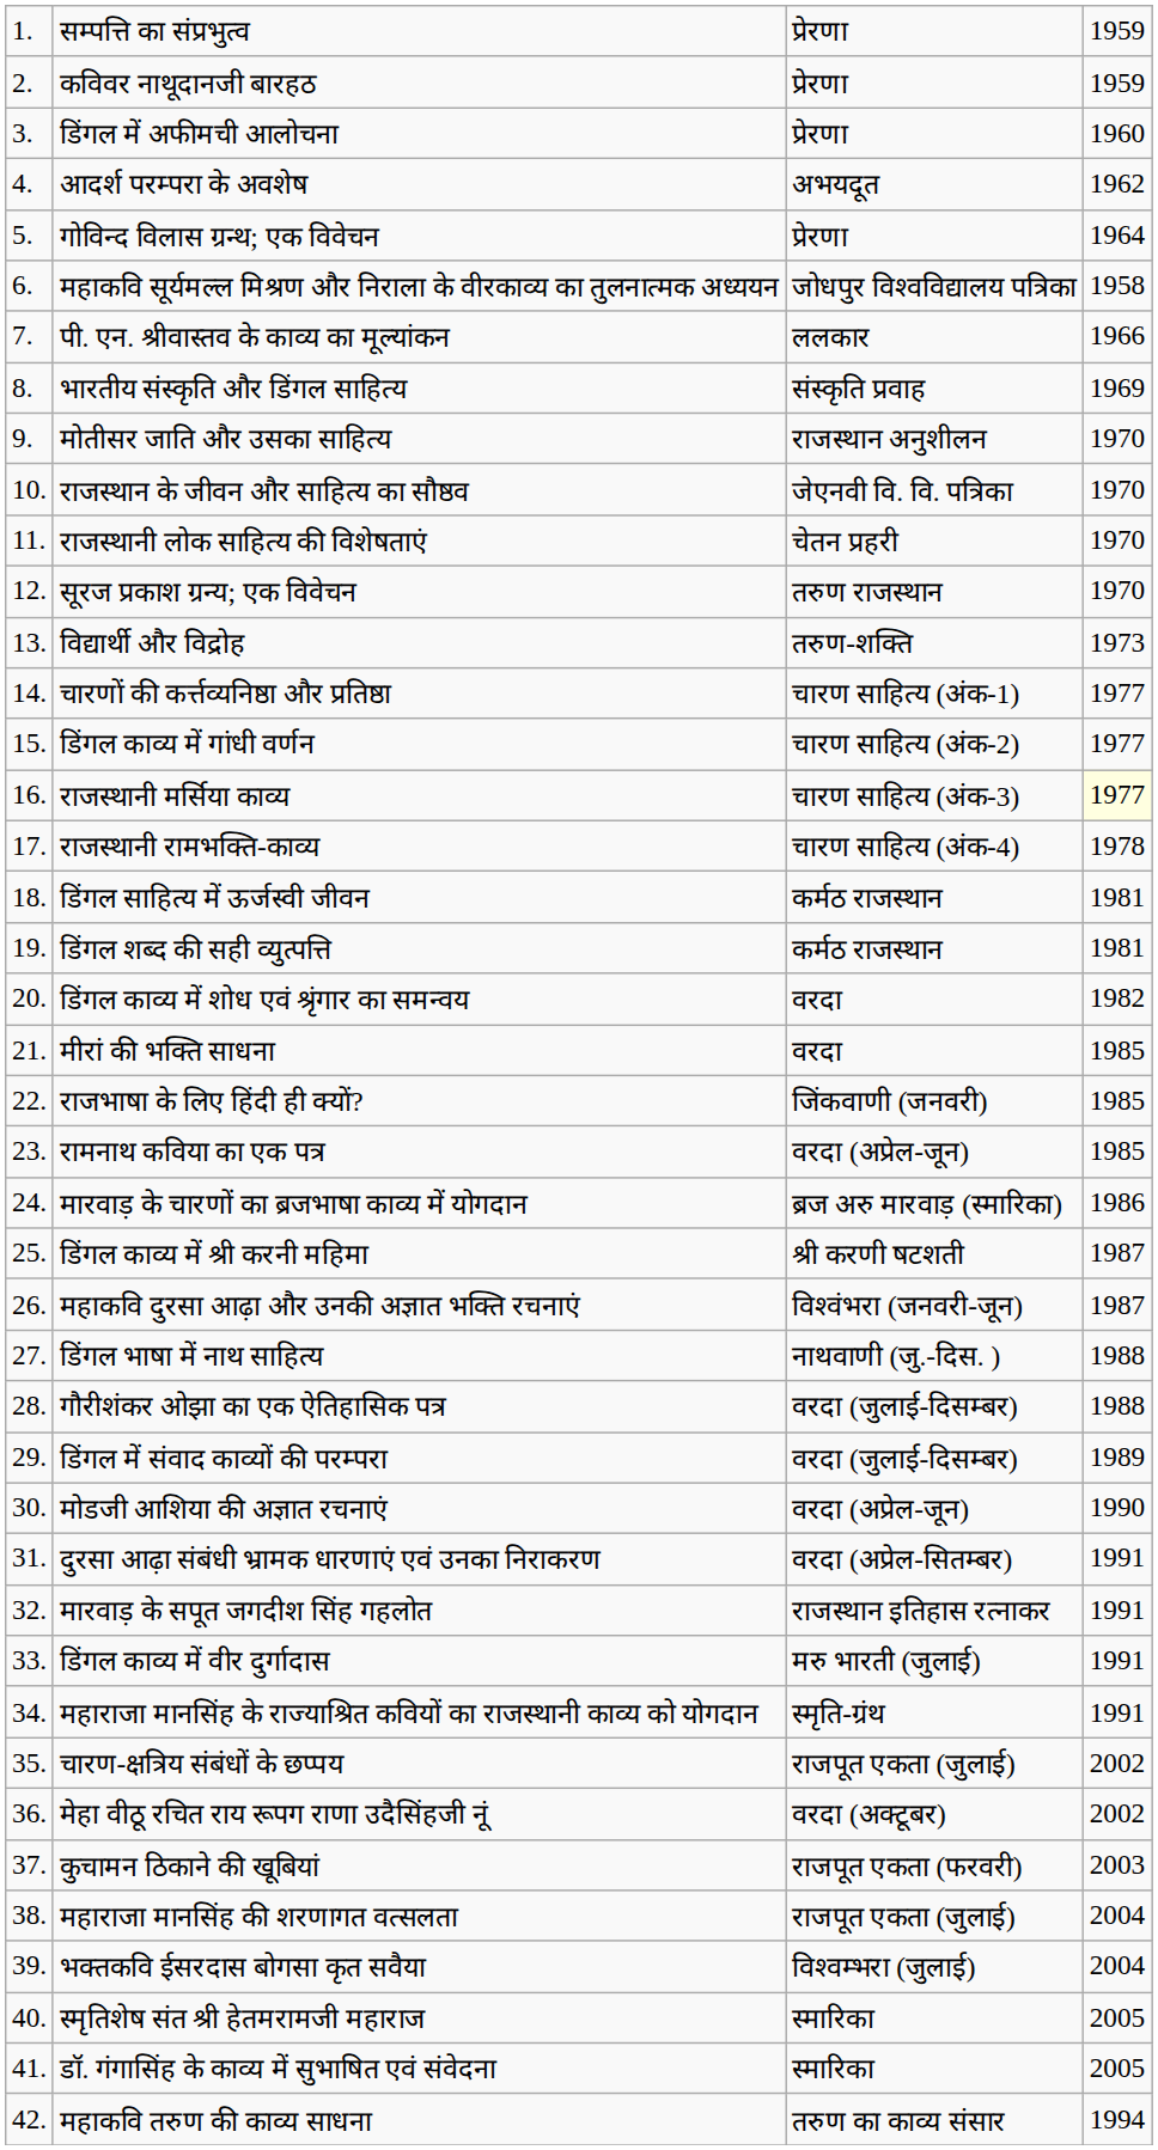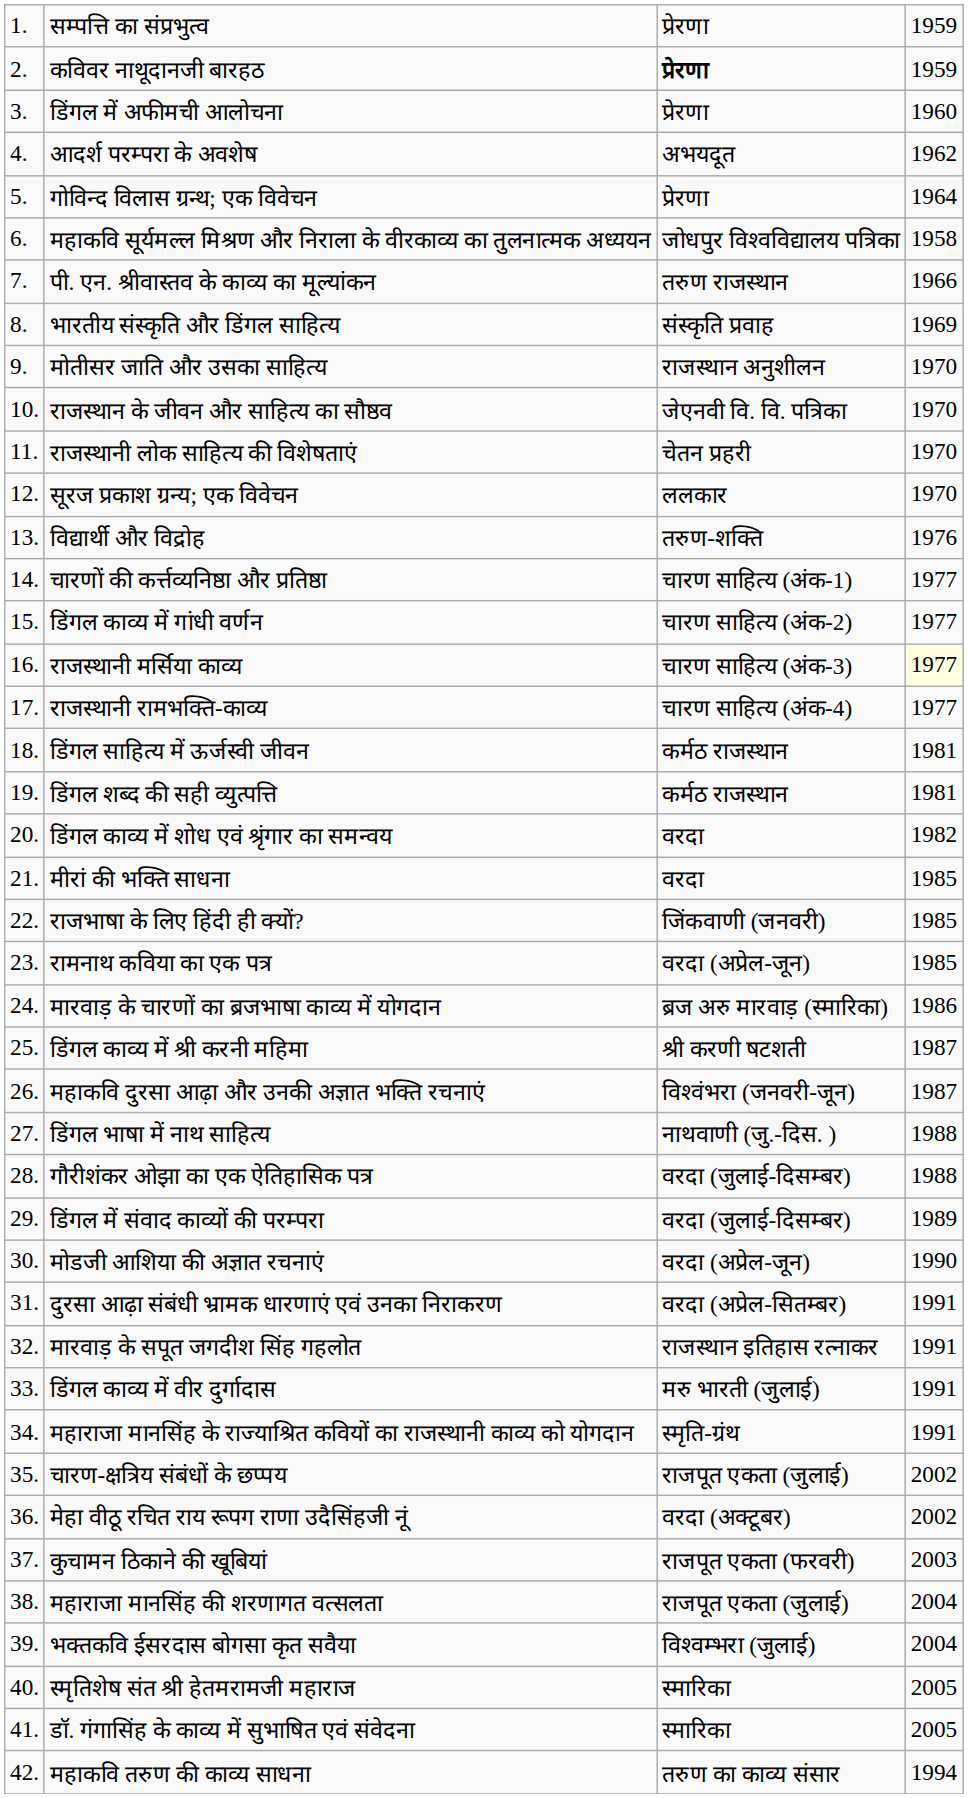 <table class="wikitable">
 <tr>
 <td>1.</td>
 <td>सम्पत्ति का संप्रभुत्व</td>
 <td>प्रेरणा</td>
 <td>1959</td>
 </tr>
 <tr>
 <td>2.</td>
 <td>कविवर नाथूदानजी बारहठ</td>
-<td>प्रेरणा</td>
+<td><strong>प्रेरणा</strong></td>
 <td>1959</td>
 </tr>
 <tr>
 <td>3.</td>
 <td>डिंगल में अफीमची आलोचना</td>
 <td>प्रेरणा</td>
 <td>1960</td>
 </tr>
 <tr>
 <td>4.</td>
 <td>आदर्श परम्परा के अवशेष</td>
 <td>अभयदूत</td>
 <td>1962</td>
 </tr>
 <tr>
 <td>5.</td>
 <td>गोविन्द विलास ग्रन्थ; एक विवेचन</td>
 <td>प्रेरणा</td>
 <td>1964</td>
 </tr>
 <tr>
 <td>6.</td>
 <td>महाकवि सूर्यमल्ल मिश्रण और निराला के वीरकाव्य का तुलनात्मक अध्ययन</td>
 <td>जोधपुर विश्वविद्यालय पत्रिका</td>
 <td>1958</td>
 </tr>
 <tr>
 <td>7.</td>
 <td>पी. एन. श्रीवास्तव के काव्य का मूल्यांकन</td>
-<td>ललकार</td>
+<td>तरुण राजस्थान</td>
 <td>1966</td>
 </tr>
 <tr>
 <td>8.</td>
 <td>भारतीय संस्कृति और डिंगल साहित्य</td>
 <td>संस्कृति प्रवाह</td>
 <td>1969</td>
 </tr>
 <tr>
 <td>9.</td>
 <td>मोतीसर जाति और उसका साहित्य</td>
 <td>राजस्थान अनुशीलन</td>
 <td>1970</td>
 </tr>
 <tr>
 <td>10.</td>
 <td>राजस्थान के जीवन और साहित्य का सौष्ठव</td>
 <td>जेएनवी वि. वि. पत्रिका</td>
 <td>1970</td>
 </tr>
 <tr>
 <td>11.</td>
 <td>राजस्थानी लोक साहित्य की विशेषताएं</td>
 <td>चेतन प्रहरी</td>
 <td>1970</td>
 </tr>
 <tr>
 <td>12.</td>
 <td>सूरज प्रकाश ग्रन्य; एक विवेचन</td>
-<td>तरुण राजस्थान</td>
+<td>ललकार</td>
 <td>1970</td>
 </tr>
 <tr>
 <td>13.</td>
 <td>विद्यार्थी और विद्रोह</td>
 <td>तरुण-शक्ति</td>
-<td>1973</td>
+<td>1976</td>
 </tr>
 <tr>
 <td>14.</td>
 <td>चारणों की कर्त्तव्यनिष्ठा और प्रतिष्ठा</td>
 <td>चारण साहित्य (अंक-1)</td>
 <td>1977</td>
 </tr>
 <tr>
 <td>15.</td>
 <td>डिंगल काव्य में गांधी वर्णन</td>
 <td>चारण साहित्य (अंक-2)</td>
 <td>1977</td>
 </tr>
 <tr>
 <td>16.</td>
 <td>राजस्थानी मर्सिया काव्य</td>
 <td>चारण साहित्य (अंक-3)</td>
 <td style="background: lightyellow;">1977</td>
 </tr>
 <tr>
 <td>17.</td>
 <td>राजस्थानी रामभक्ति-काव्य</td>
 <td>चारण साहित्य (अंक-4)</td>
-<td>1978</td>
+<td>1977</td>
 </tr>
 <tr>
 <td>18.</td>
 <td>डिंगल साहित्य में ऊर्जस्वी जीवन</td>
 <td>कर्मठ राजस्थान</td>
 <td>1981</td>
 </tr>
 <tr>
 <td>19.</td>
 <td>डिंगल शब्द की सही व्युत्पत्ति</td>
 <td>कर्मठ राजस्थान</td>
 <td>1981</td>
 </tr>
 <tr>
 <td>20.</td>
 <td>डिंगल काव्य में शोध एवं श्रृंगार का समन्वय</td>
 <td>वरदा</td>
 <td>1982</td>
 </tr>
 <tr>
 <td>21.</td>
 <td>मीरां की भक्ति साधना</td>
 <td>वरदा</td>
 <td>1985</td>
 </tr>
 <tr>
 <td>22.</td>
 <td>राजभाषा के लिए हिंदी ही क्यों?</td>
 <td>जिंकवाणी (जनवरी)</td>
 <td>1985</td>
 </tr>
 <tr>
 <td>23.</td>
 <td>रामनाथ कविया का एक पत्र</td>
 <td>वरदा (अप्रेल-जून)</td>
 <td>1985</td>
 </tr>
 <tr>
 <td>24.</td>
 <td>मारवाड़ के चारणों का ब्रजभाषा काव्य में योगदान</td>
 <td>ब्रज अरु मारवाड़ (स्मारिका)</td>
 <td>1986</td>
 </tr>
 <tr>
 <td>25.</td>
 <td>डिंगल काव्य में श्री करनी महिमा</td>
 <td>श्री करणी षटशती</td>
 <td>1987</td>
 </tr>
 <tr>
 <td>26.</td>
 <td>महाकवि दुरसा आढ़ा और उनकी अज्ञात भक्ति रचनाएं</td>
 <td>विश्वंभरा (जनवरी-जून)</td>
 <td>1987</td>
 </tr>
 <tr>
 <td>27.</td>
 <td>डिंगल भाषा में नाथ साहित्य</td>
 <td>नाथवाणी (जु.-दिस. )</td>
 <td>1988</td>
 </tr>
 <tr>
 <td>28.</td>
 <td>गौरीशंकर ओझा का एक ऐतिहासिक पत्र</td>
 <td>वरदा (जुलाई-दिसम्बर)</td>
 <td>1988</td>
 </tr>
 <tr>
 <td>29.</td>
 <td>डिंगल में संवाद काव्यों की परम्परा</td>
 <td>वरदा (जुलाई-दिसम्बर)</td>
 <td>1989</td>
 </tr>
 <tr>
 <td>30.</td>
 <td>मोडजी आशिया की अज्ञात रचनाएं</td>
 <td>वरदा (अप्रेल-जून)</td>
 <td>1990</td>
 </tr>
 <tr>
 <td>31.</td>
 <td>दुरसा आढ़ा संबंधी भ्रामक धारणाएं एवं उनका निराकरण</td>
 <td>वरदा (अप्रेल-सितम्बर)</td>
 <td>1991</td>
 </tr>
 <tr>
 <td>32.</td>
 <td>मारवाड़ के सपूत जगदीश सिंह गहलोत</td>
 <td>राजस्थान इतिहास रत्नाकर</td>
 <td>1991</td>
 </tr>
 <tr>
 <td>33.</td>
 <td>डिंगल काव्य में वीर दुर्गादास</td>
 <td>मरु भारती (जुलाई)</td>
 <td>1991</td>
 </tr>
 <tr>
 <td>34.</td>
 <td>महाराजा मानसिंह के राज्याश्रित कवियों का राजस्थानी काव्य को योगदान</td>
 <td>स्मृति-ग्रंथ</td>
 <td>1991</td>
 </tr>
 <tr>
 <td>35.</td>
 <td>चारण-क्षत्रिय संबंधों के छप्पय</td>
 <td>राजपूत एकता (जुलाई)</td>
 <td>2002</td>
 </tr>
 <tr>
 <td>36.</td>
 <td>मेहा वीठू रचित राय रूपग राणा उदैसिंहजी नूं</td>
 <td>वरदा (अक्टूबर)</td>
 <td>2002</td>
 </tr>
 <tr>
 <td>37.</td>
 <td>कुचामन ठिकाने की खूबियां</td>
 <td>राजपूत एकता (फरवरी)</td>
 <td>2003</td>
 </tr>
 <tr>
 <td>38.</td>
 <td>महाराजा मानसिंह की शरणागत वत्सलता</td>
 <td>राजपूत एकता (जुलाई)</td>
 <td>2004</td>
 </tr>
 <tr>
 <td>39.</td>
 <td>भक्तकवि ईसरदास बोगसा कृत सवैया</td>
 <td>विश्वम्भरा (जुलाई)</td>
 <td>2004</td>
 </tr>
 <tr>
 <td>40.</td>
 <td>स्मृतिशेष संत श्री हेतमरामजी महाराज</td>
 <td>स्मारिका</td>
 <td>2005</td>
 </tr>
 <tr>
 <td>41.</td>
 <td>डॉ. गंगासिंह के काव्य में सुभाषित एवं संवेदना</td>
 <td>स्मारिका</td>
 <td>2005</td>
 </tr>
 <tr>
 <td>42.</td>
 <td>महाकवि तरुण की काव्य साधना</td>
 <td>तरुण का काव्य संसार</td>
 <td>1994</td>
 </tr>
 </table>
